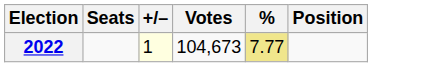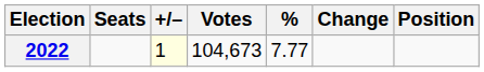 <table class="wikitable sortable">
 <tr>
 <th>Election</th>
 <th>Seats</th>
 <th>+/–</th>
 <th>Votes</th>
 <th>%</th>
+<th>Change</th>
 <th>Position</th>
 </tr>
 <tr>
 <th><a href='#'>2022</a></th>
 <td></td>
 <td style="background: lightyellow;"> 1</td>
 <td>104,673</td>
-<td style="background: khaki;">7.77</td>
+<td>7.77</td>
+<td></td>
 <td></td>
 </tr>
 </table>
